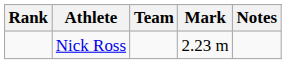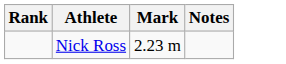 <table class="wikitable sortable">
 <tr>
 <th>Rank</th>
 <th>Athlete</th>
-<th>Team</th>
 <th>Mark</th>
 <th>Notes</th>
 </tr>
 <tr>
 <td align=center></td>
 <td><a href='#'>Nick Ross</a></td>
-<td></td>
 <td>2.23 m</td>
 <td></td>
 </tr>
 </table>
